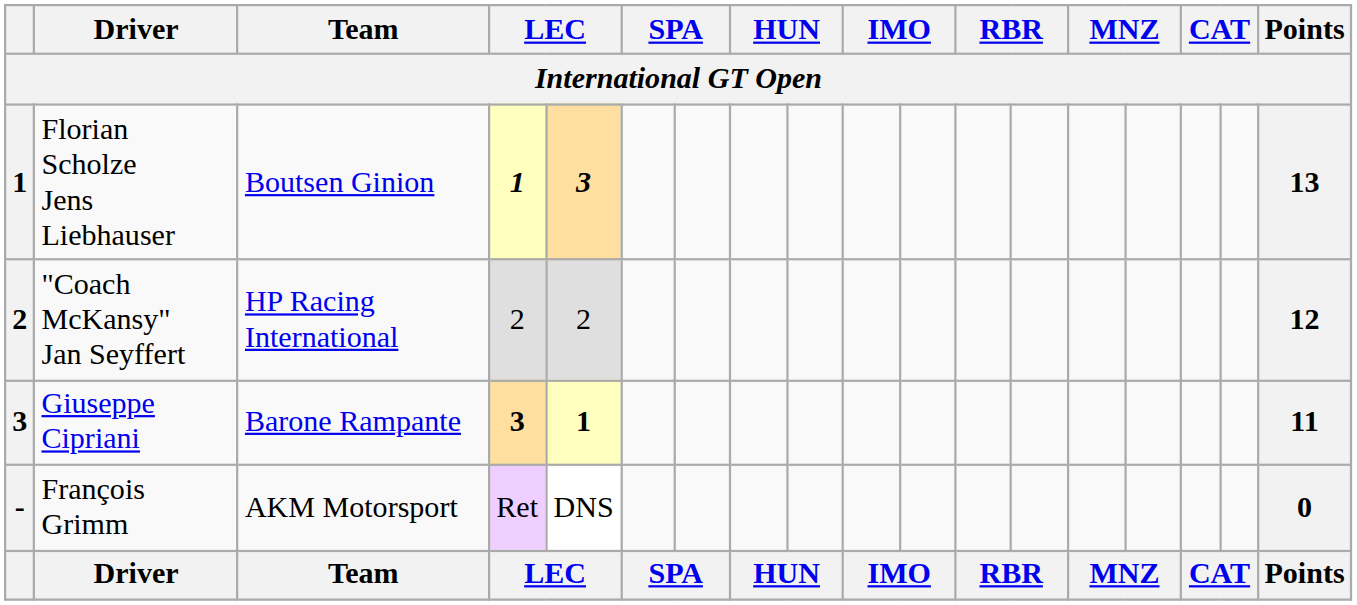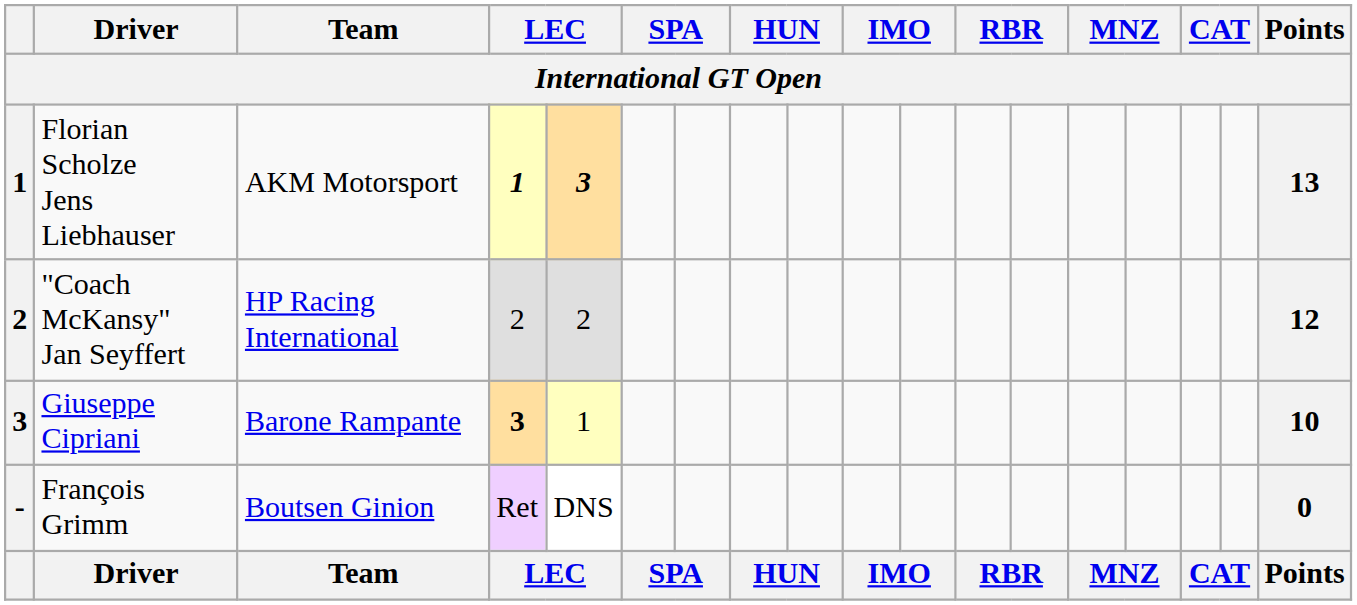 <table class="wikitable" style="font-size:85%; text-align:center">
 <tr>
 <th valign="middle"></th>
 <th valign="middle">Driver</th>
 <th>Team</th>
 <th colspan="2" style="width: 4em;"><a href='#'>LEC</a><br></th>
 <th colspan="2" style="width: 4em;"><a href='#'>SPA</a><br></th>
 <th colspan="2" style="width: 4em;"><a href='#'>HUN</a><br></th>
 <th colspan="2" style="width: 4em;"><a href='#'>IMO</a><br></th>
 <th colspan="2" style="width: 4em;"><a href='#'>RBR</a><br></th>
 <th colspan="2" style="width: 4em;"><a href='#'>MNZ</a><br></th>
 <th colspan="2" valign="middle"><a href='#'>CAT</a><br></th>
 <th>Points</th>
 </tr>
 <tr>
 <th colspan="18"><em>International GT Open</em></th>
 </tr>
 <tr>
 <th>1</th>
 <td align="left"> Florian Scholze<br> Jens Liebhauser</td>
-<td align="left"> <a href='#'>Boutsen Ginion</a></td>
+<td align="left"> AKM Motorsport</td>
 <td style="background:#ffffbf;"><strong><em>1</em></strong></td>
 <td style="background:#ffdf9f;"><strong><em>3</em></strong></td>
 <td></td>
 <td></td>
 <td></td>
 <td></td>
 <td></td>
 <td></td>
 <td></td>
 <td></td>
 <td></td>
 <td></td>
 <td></td>
 <td></td>
 <th>13</th>
 </tr>
 <tr>
 <th>2</th>
 <td align="left"> "Coach McKansy"<br> Jan Seyffert</td>
 <td align="left"> <a href='#'>HP Racing International</a></td>
 <td style="background:#dfdfdf;">2</td>
 <td style="background:#dfdfdf;">2</td>
 <td></td>
 <td></td>
 <td></td>
 <td></td>
 <td></td>
 <td></td>
 <td></td>
 <td></td>
 <td></td>
 <td></td>
 <td></td>
 <td></td>
 <th>12</th>
 </tr>
 <tr>
 <th>3</th>
 <td align="left"> <a href='#'>Giuseppe Cipriani</a></td>
 <td align="left"> <a href='#'>Barone Rampante</a></td>
 <td style="background:#ffdf9f;"><strong>3</strong></td>
-<td style="background:#ffffbf;"><strong>1</strong></td>
+<td style="background:#ffffbf;">1</td>
 <td></td>
 <td></td>
 <td></td>
 <td></td>
 <td></td>
 <td></td>
 <td></td>
 <td></td>
 <td></td>
 <td></td>
 <td></td>
 <td></td>
-<th>11</th>
+<th>10</th>
 </tr>
 <tr>
 <th>-</th>
 <td align="left"> François Grimm</td>
-<td align="left"> AKM Motorsport</td>
+<td align="left"> <a href='#'>Boutsen Ginion</a></td>
 <td style="background:#efcfff;">Ret</td>
 <td style="background:#ffffff;">DNS</td>
 <td></td>
 <td></td>
 <td></td>
 <td></td>
 <td></td>
 <td></td>
 <td></td>
 <td></td>
 <td></td>
 <td></td>
 <td></td>
 <td></td>
 <th>0</th>
 </tr>
 <tr>
 <th valign="middle"></th>
 <th valign="middle">Driver</th>
 <th>Team</th>
 <th colspan="2"><a href='#'>LEC</a><br></th>
 <th colspan="2"><a href='#'>SPA</a><br></th>
 <th colspan="2"><a href='#'>HUN</a><br></th>
 <th colspan="2"><a href='#'>IMO</a><br></th>
 <th colspan="2"><a href='#'>RBR</a><br></th>
 <th colspan="2"><a href='#'>MNZ</a><br></th>
 <th colspan="2" valign="middle"><a href='#'>CAT</a><br></th>
 <th>Points</th>
 </tr>
 </table>
